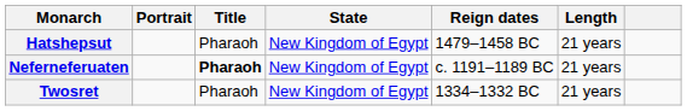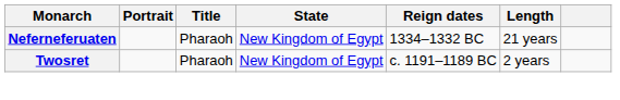 <table class="wikitable">
 <tr>
 <th>Monarch</th>
 <th>Portrait</th>
 <th>Title</th>
 <th>State</th>
 <th>Reign dates</th>
 <th>Length</th>
 <th class="unsortable" width="50px"></th>
 </tr>
 <tr>
-<th><a href='#'>Hatshepsut</a></th>
+<th><a href='#'>Neferneferuaten</a></th>
 <td></td>
 <td>Pharaoh</td>
 <td><a href='#'>New Kingdom of Egypt</a></td>
-<td> 1479–1458 BC</td>
-<td> 21 years</td>
-<td></td>
-</tr>
-<tr>
-<th><a href='#'>Neferneferuaten</a></th>
-<td></td>
-<td><strong>Pharaoh</strong></td>
-<td><a href='#'>New Kingdom of Egypt</a></td>
-<td>c. 1191–1189 BC</td>
+<td> 1334–1332 BC</td>
 <td> 21 years</td>
 <td></td>
 </tr>
 <tr>
 <th><a href='#'>Twosret</a></th>
 <td></td>
 <td>Pharaoh</td>
 <td><a href='#'>New Kingdom of Egypt</a></td>
-<td> 1334–1332 BC</td>
-<td> 21 years</td>
+<td>c. 1191–1189 BC</td>
+<td>2 years</td>
 <td></td>
 </tr>
 </table>
